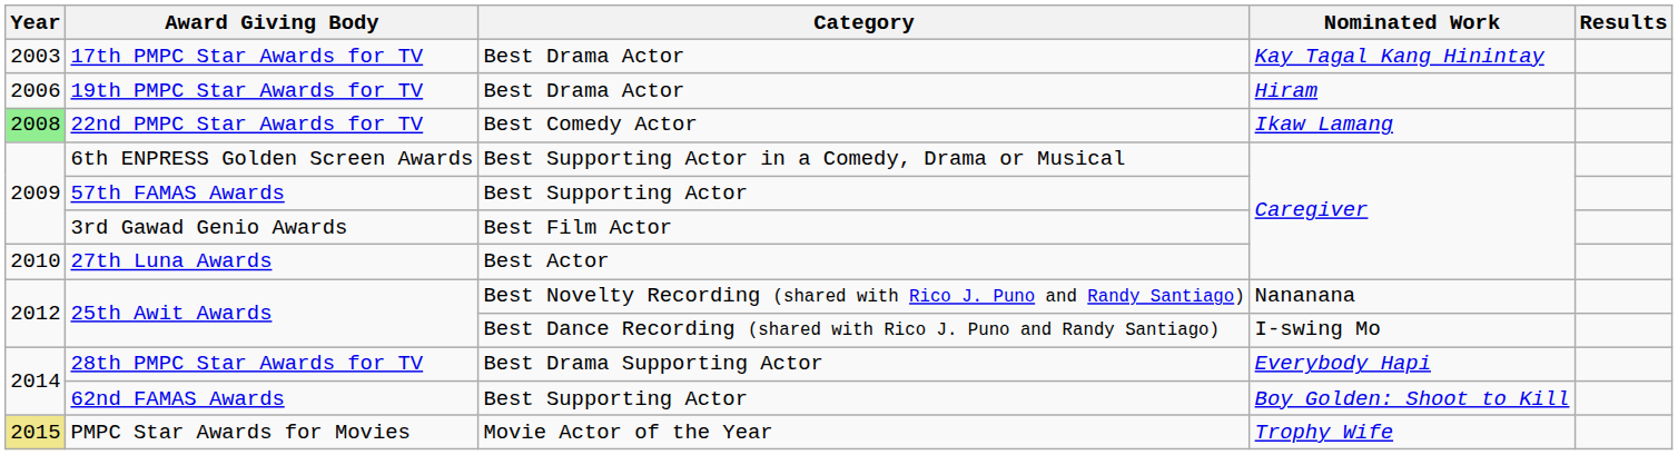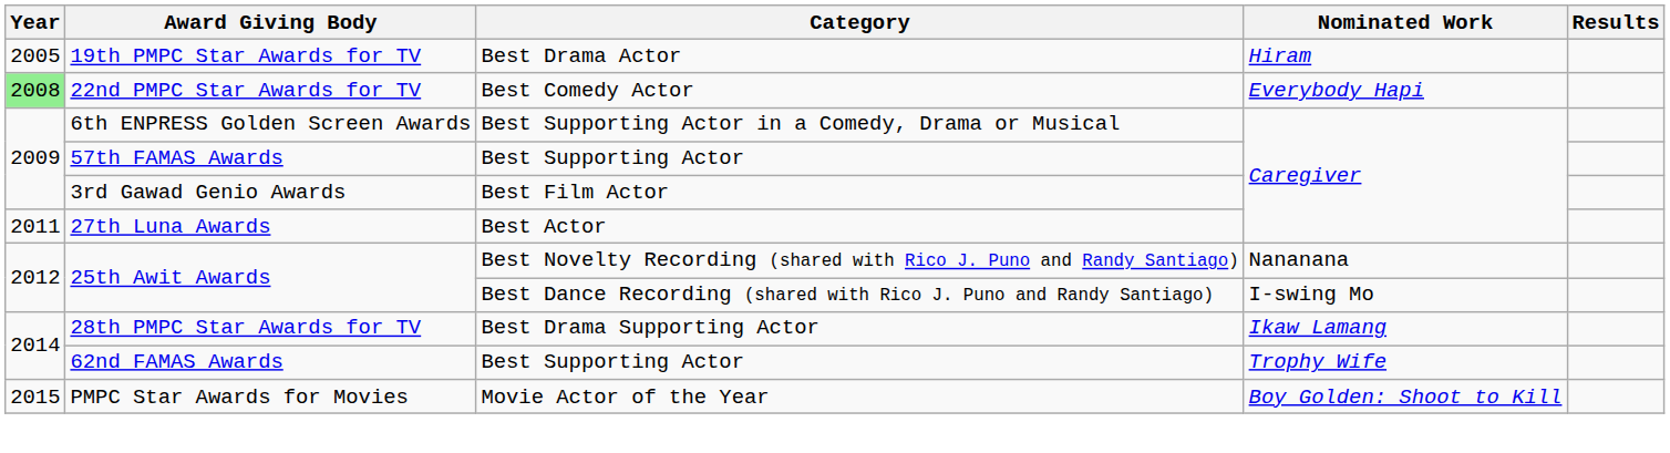 <table class="wikitable">
 <tr>
 <th>Year</th>
 <th>Award Giving Body</th>
 <th>Category</th>
 <th>Nominated Work</th>
 <th>Results</th>
 </tr>
 <tr>
-<td>2003</td>
-<td><a href='#'>17th PMPC Star Awards for TV</a></td>
-<td>Best Drama Actor</td>
-<td><em><a href='#'>Kay Tagal Kang Hinintay</a></em></td>
-<td></td>
-</tr>
-<tr>
-<td>2006</td>
+<td>2005</td>
 <td><a href='#'>19th PMPC Star Awards for TV</a></td>
 <td>Best Drama Actor</td>
 <td><em><a href='#'>Hiram</a></em></td>
 <td></td>
 </tr>
 <tr>
 <td style="background: lightgreen;">2008</td>
 <td><a href='#'>22nd PMPC Star Awards for TV</a></td>
 <td>Best Comedy Actor</td>
-<td><em><a href='#'>Ikaw Lamang</a></em></td>
+<td><em><a href='#'>Everybody Hapi</a></em></td>
 <td></td>
 </tr>
 <tr>
 <td rowspan=3>2009</td>
 <td>6th ENPRESS Golden Screen Awards</td>
 <td>Best Supporting Actor in a Comedy, Drama or Musical</td>
 <td rowspan=4><em><a href='#'>Caregiver</a></em></td>
 <td></td>
 </tr>
 <tr>
 <td><a href='#'>57th FAMAS Awards</a></td>
 <td>Best Supporting Actor</td>
 <td></td>
 </tr>
 <tr>
 <td>3rd Gawad Genio Awards</td>
 <td>Best Film Actor</td>
 <td></td>
 </tr>
 <tr>
-<td>2010</td>
+<td>2011</td>
 <td><a href='#'>27th Luna Awards</a></td>
 <td>Best Actor</td>
 <td></td>
 </tr>
 <tr>
 <td rowspan=2>2012</td>
 <td rowspan=2><a href='#'>25th Awit Awards</a></td>
 <td>Best Novelty Recording <small>(shared with <a href='#'>Rico J. Puno</a> and <a href='#'>Randy Santiago</a>)</small></td>
 <td>Nananana</td>
 <td></td>
 </tr>
 <tr>
 <td>Best Dance Recording <small>(shared with Rico J. Puno and Randy Santiago)</small></td>
 <td>I-swing Mo</td>
 <td></td>
 </tr>
 <tr>
 <td rowspan=2>2014</td>
 <td><a href='#'>28th PMPC Star Awards for TV</a></td>
 <td>Best Drama Supporting Actor</td>
-<td><em><a href='#'>Everybody Hapi</a></em></td>
+<td><em><a href='#'>Ikaw Lamang</a></em></td>
 <td></td>
 </tr>
 <tr>
 <td><a href='#'>62nd FAMAS Awards</a></td>
 <td>Best Supporting Actor</td>
+<td><em><a href='#'>Trophy Wife</a></em></td>
+<td></td>
+</tr>
+<tr>
+<td>2015</td>
+<td>PMPC Star Awards for Movies</td>
+<td>Movie Actor of the Year</td>
 <td><em><a href='#'>Boy Golden: Shoot to Kill</a></em></td>
 <td></td>
 </tr>
-<tr>
-<td style="background: khaki;">2015</td>
-<td>PMPC Star Awards for Movies</td>
-<td>Movie Actor of the Year</td>
-<td><em><a href='#'>Trophy Wife</a></em></td>
-<td></td>
-</tr>
 </table>
